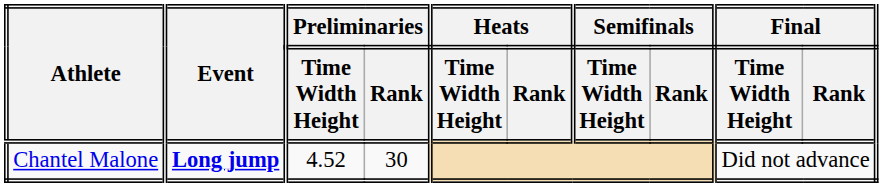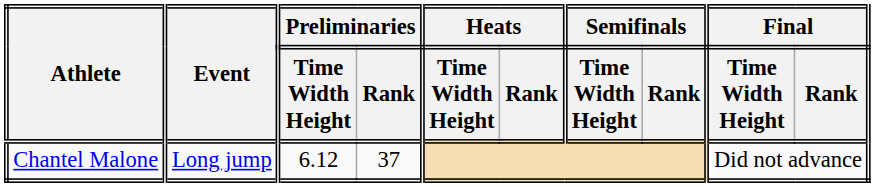 <table class=wikitable style="font-size:90%; border: double;">
 <tr>
 <th rowspan="2" style="border-right:double">Athlete</th>
 <th rowspan="2" style="border-right:double">Event</th>
 <th colspan="2" style="border-right:double; border-bottom:double;">Preliminaries</th>
 <th colspan="2" style="border-right:double; border-bottom:double;">Heats</th>
 <th colspan="2" style="border-right:double; border-bottom:double;">Semifinals</th>
 <th colspan="2" style="border-right:double; border-bottom:double;">Final</th>
 </tr>
 <tr>
 <th>Time<br>Width<br>Height</th>
 <th style="border-right:double">Rank</th>
 <th>Time<br>Width<br>Height</th>
 <th style="border-right:double">Rank</th>
 <th>Time<br>Width<br>Height</th>
 <th style="border-right:double">Rank</th>
 <th>Time<br>Width<br>Height</th>
 <th style="border-right:double">Rank</th>
 </tr>
 <tr style="border-top: double;">
 <td style="border-right:double"><a href='#'>Chantel Malone</a></td>
-<td style="border-right:double"><strong><a href='#'>Long jump</a></strong></td>
-<td align=center>4.52</td>
-<td align=center style="border-right:double">30</td>
+<td style="border-right:double"><a href='#'>Long jump</a></td>
+<td align=center>6.12</td>
+<td align=center style="border-right:double">37</td>
 <td style="border-right:double" colspan= 4 bgcolor="wheat"></td>
 <td align=center colspan= 2>Did not advance</td>
 </tr>
 </table>
